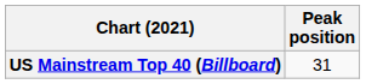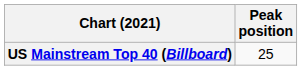 <table class="wikitable plainrowheaders" style="text-align:center">
 <tr>
 <th scope="col">Chart (2021)</th>
 <th scope="col">Peak<br>position</th>
 </tr>
 <tr>
 <th scope="row">US <a href='#'>Mainstream Top 40</a> (<em><a href='#'>Billboard</a></em>)</th>
-<td>31</td>
+<td>25</td>
 </tr>
 </table>
